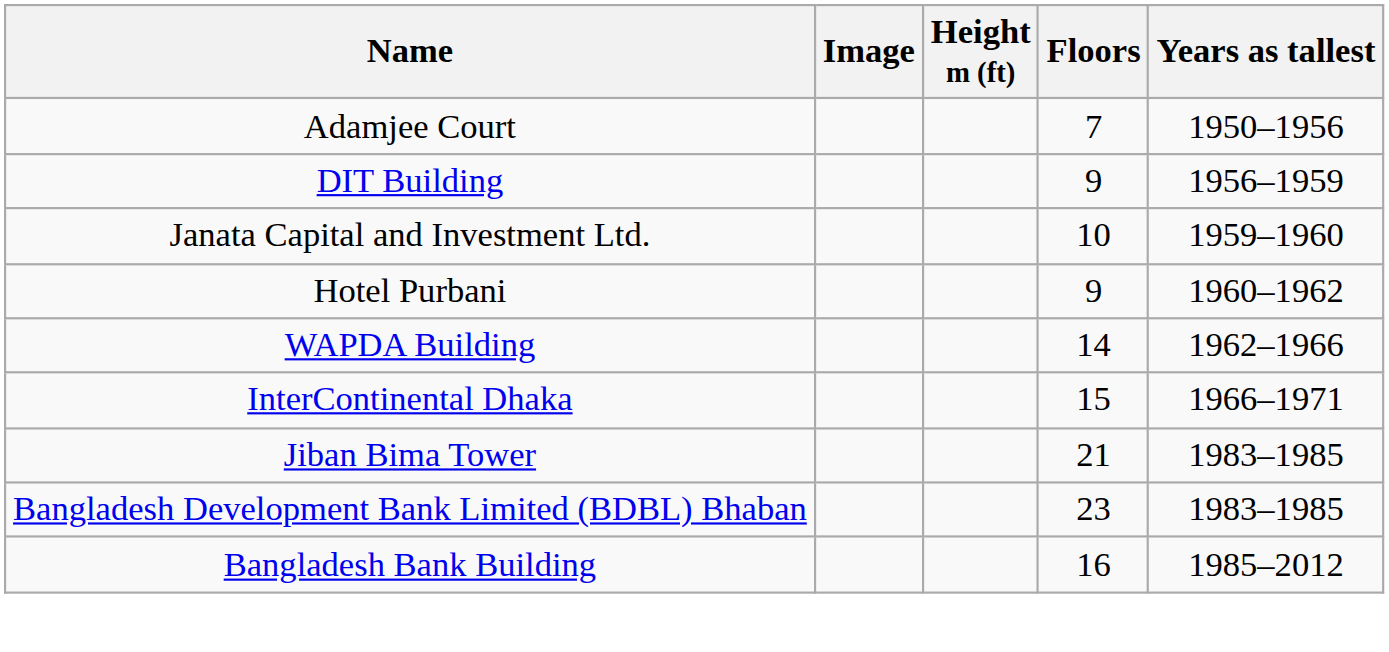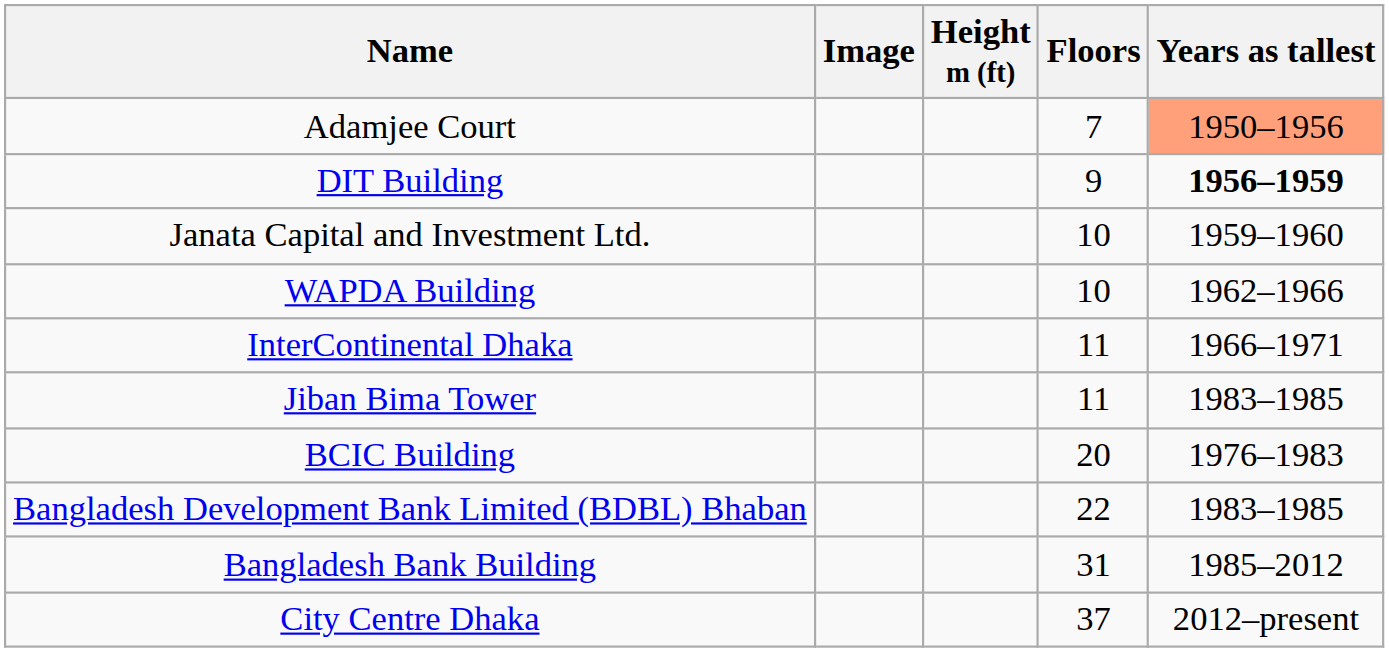 <table class="sortable wikitable" style="text-align: center">
 <tr>
 <th>Name</th>
 <th class="unsortable">Image</th>
 <th>Height<br><small>m (ft)</small></th>
 <th>Floors</th>
 <th>Years as tallest</th>
 </tr>
 <tr>
 <td>Adamjee Court</td>
 <td></td>
 <td></td>
 <td>7</td>
-<td>1950–1956</td>
+<td style="background: lightsalmon;">1950–1956</td>
 </tr>
 <tr>
 <td><a href='#'>DIT Building</a></td>
 <td></td>
 <td></td>
 <td>9</td>
-<td>1956–1959</td>
+<td><strong>1956–1959</strong></td>
 </tr>
 <tr>
 <td>Janata Capital and Investment Ltd.</td>
 <td></td>
 <td></td>
 <td>10</td>
 <td>1959–1960</td>
 </tr>
 <tr>
-<td>Hotel Purbani</td>
-<td></td>
-<td></td>
-<td>9</td>
-<td>1960–1962</td>
-</tr>
-<tr>
 <td><a href='#'>WAPDA Building</a></td>
 <td></td>
 <td></td>
-<td>14</td>
+<td>10</td>
 <td>1962–1966</td>
 </tr>
 <tr>
 <td><a href='#'>InterContinental Dhaka</a></td>
 <td></td>
 <td></td>
-<td>15</td>
+<td>11</td>
 <td>1966–1971</td>
 </tr>
 <tr>
 <td><a href='#'>Jiban Bima Tower</a></td>
 <td></td>
 <td></td>
-<td>21</td>
+<td>11</td>
 <td>1983–1985</td>
+</tr>
+<tr>
+<td><a href='#'>BCIC Building</a></td>
+<td></td>
+<td></td>
+<td>20</td>
+<td>1976–1983</td>
 </tr>
 <tr>
 <td><a href='#'>Bangladesh Development Bank Limited (BDBL) Bhaban</a></td>
 <td></td>
 <td></td>
-<td>23</td>
+<td>22</td>
 <td>1983–1985</td>
 </tr>
 <tr>
 <td><a href='#'>Bangladesh Bank Building</a></td>
 <td></td>
 <td></td>
-<td>16</td>
+<td>31</td>
 <td>1985–2012</td>
 </tr>
+<tr>
+<td><a href='#'>City Centre Dhaka</a></td>
+<td></td>
+<td></td>
+<td>37</td>
+<td>2012–present</td>
+</tr>
 </table>
